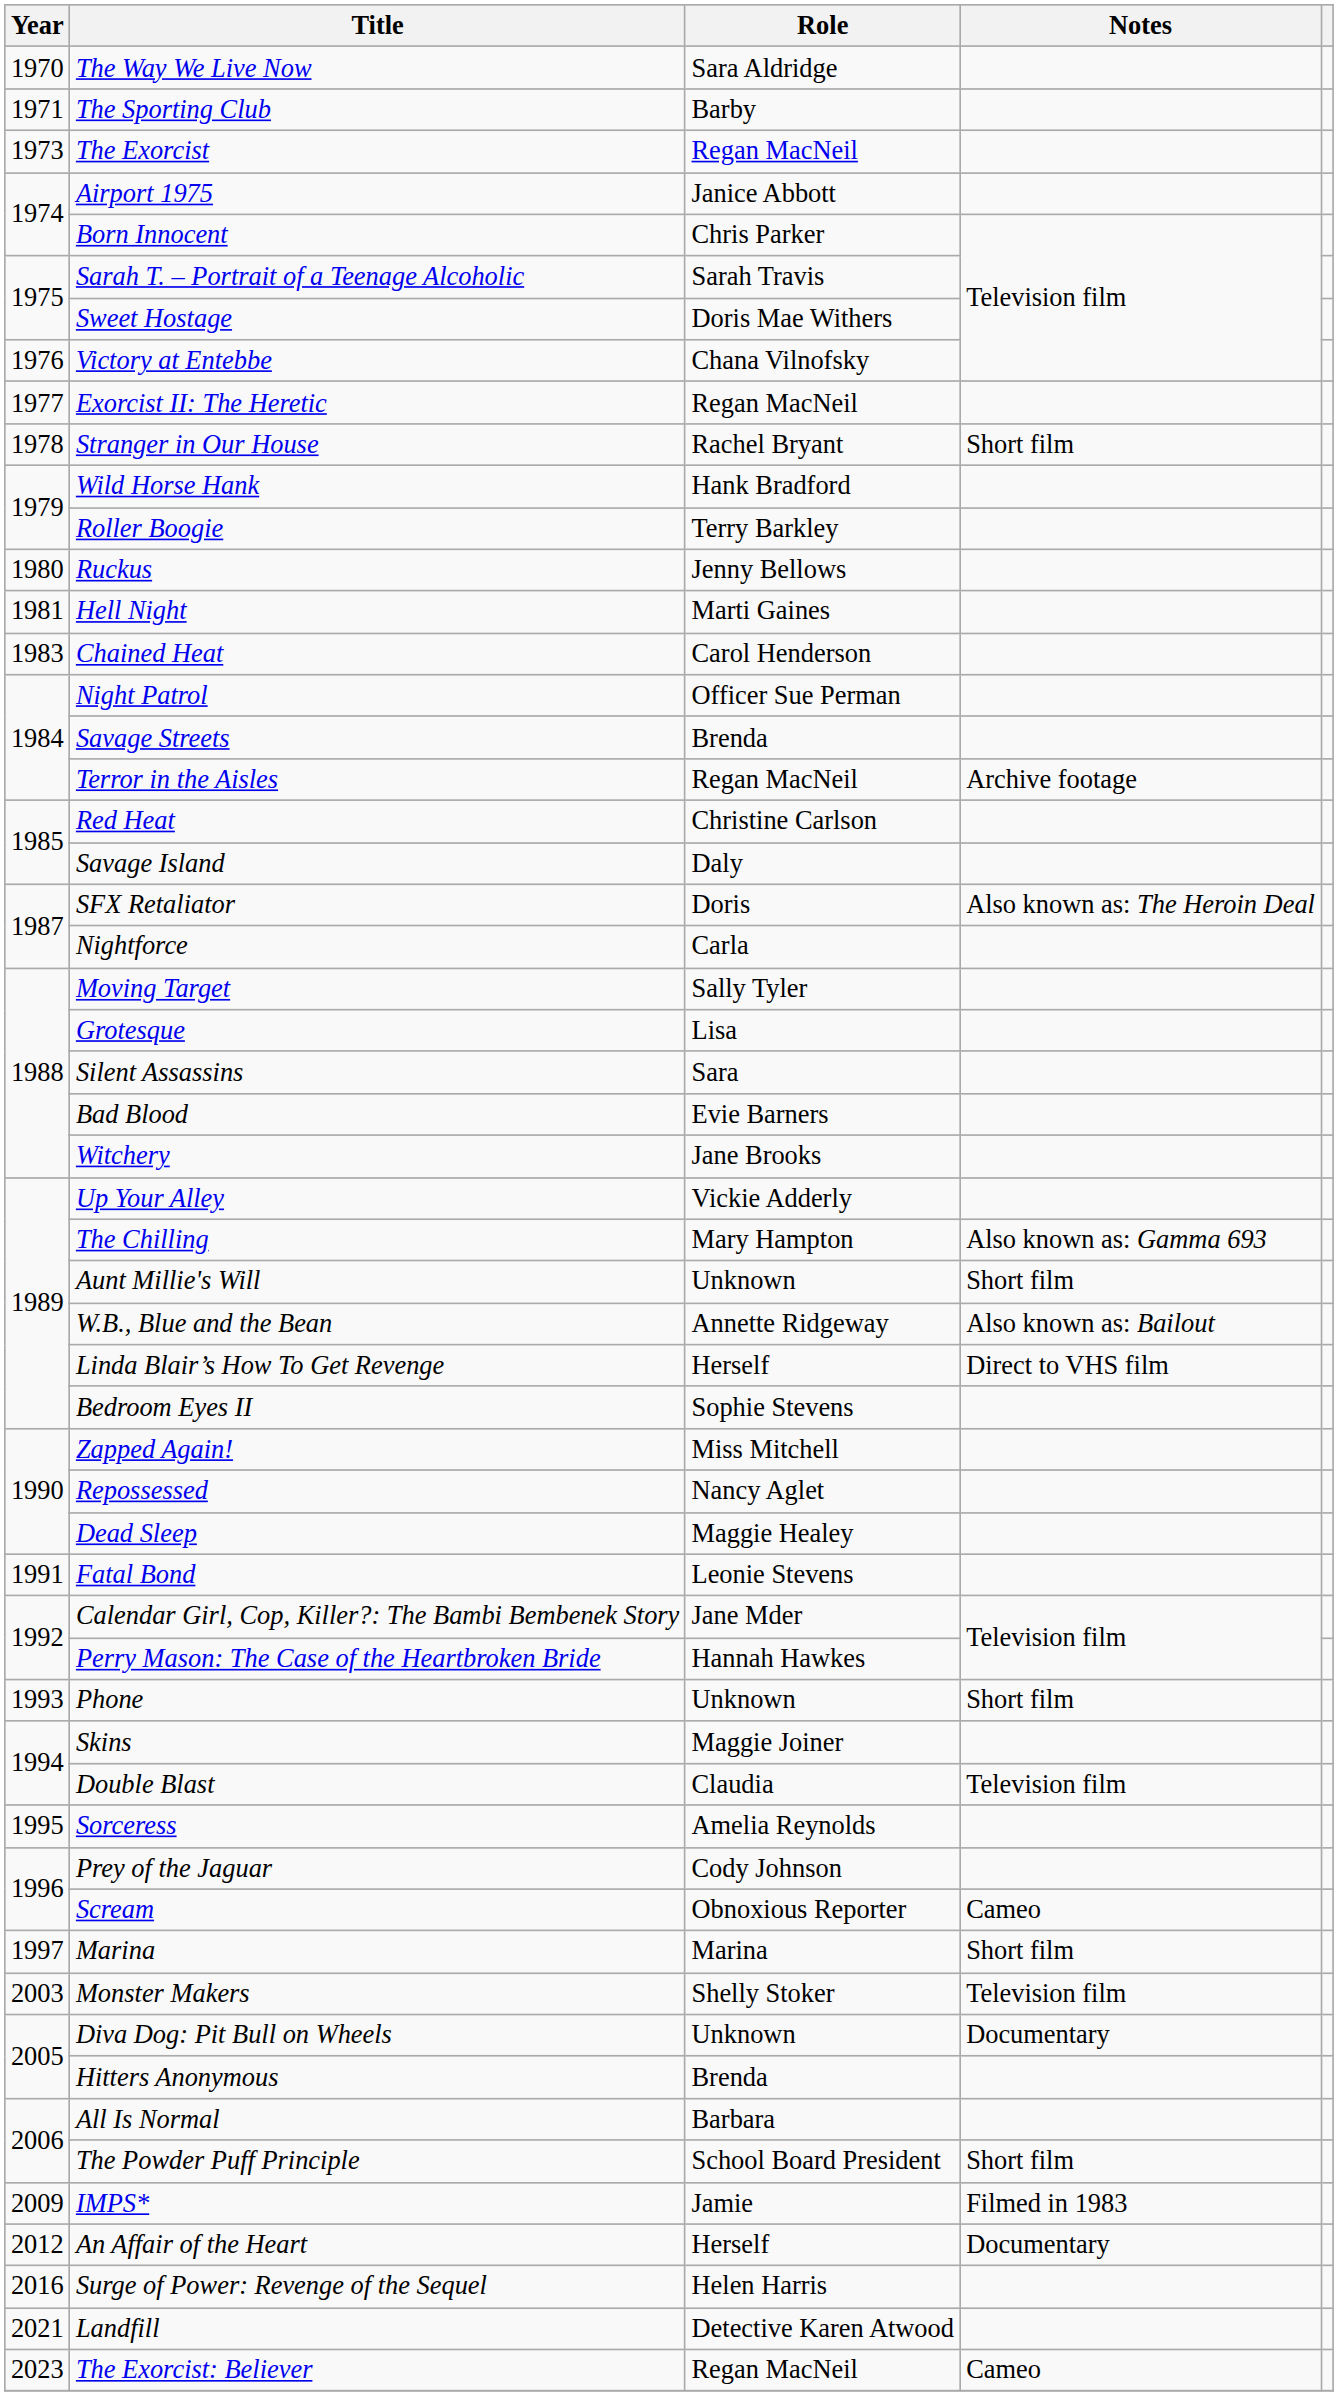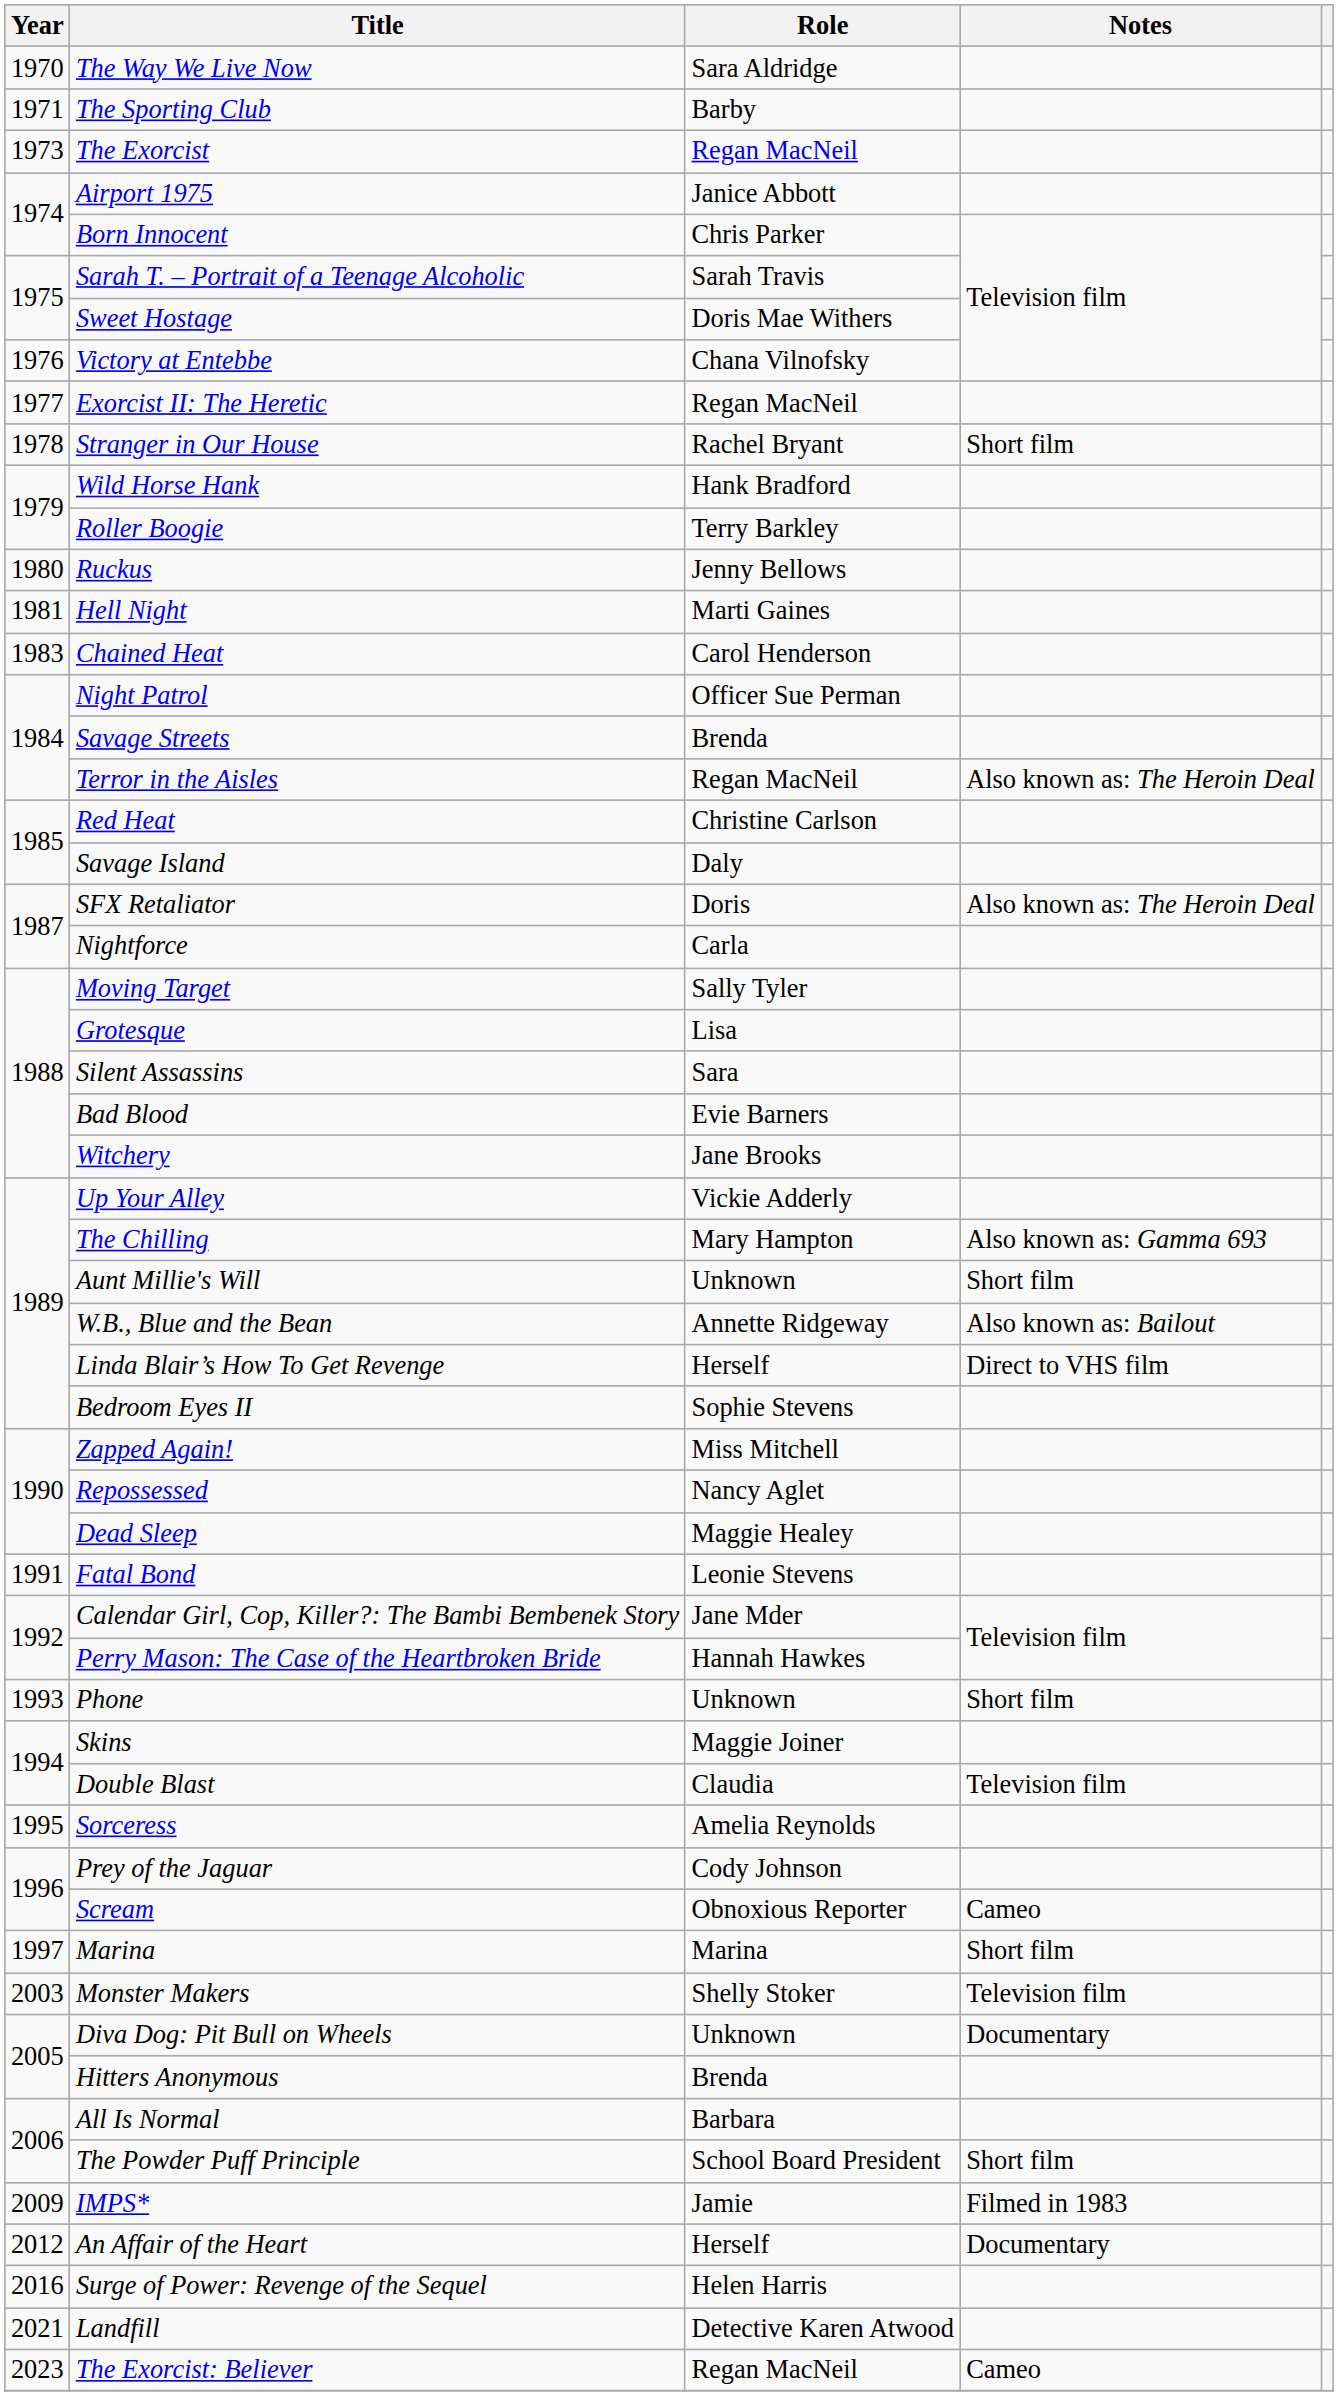 <table class="wikitable sortable">
 <tr>
 <th>Year</th>
 <th>Title</th>
 <th>Role</th>
 <th>Notes</th>
 <th class="unsortable"></th>
 </tr>
 <tr>
 <td>1970</td>
 <td><em><a href='#'>The Way We Live Now</a></em></td>
 <td>Sara Aldridge</td>
 <td></td>
 <td style=text-align:center></td>
 </tr>
 <tr>
 <td>1971</td>
 <td><em><a href='#'>The Sporting Club</a></em></td>
 <td>Barby</td>
 <td></td>
 <td style=text-align:center></td>
 </tr>
 <tr>
 <td>1973</td>
 <td><em><a href='#'>The Exorcist</a></em></td>
 <td><a href='#'>Regan MacNeil</a></td>
 <td></td>
 <td style="text-align:center"></td>
 </tr>
 <tr>
 <td rowspan="2">1974</td>
 <td><em><a href='#'>Airport 1975</a></em></td>
 <td>Janice Abbott</td>
 <td></td>
 <td style="text-align:center"></td>
 </tr>
 <tr>
 <td><em><a href='#'>Born Innocent</a></em></td>
 <td>Chris Parker</td>
 <td rowspan="4">Television film</td>
 <td style="text-align:center"></td>
 </tr>
 <tr>
 <td rowspan=2>1975</td>
 <td><em><a href='#'>Sarah T. – Portrait of a Teenage Alcoholic</a></em></td>
 <td>Sarah Travis</td>
 <td style="text-align:center"></td>
 </tr>
 <tr>
 <td><em><a href='#'>Sweet Hostage</a></em></td>
 <td>Doris Mae Withers</td>
 <td style="text-align:center"></td>
 </tr>
 <tr>
 <td>1976</td>
 <td><em><a href='#'>Victory at Entebbe</a></em></td>
 <td>Chana Vilnofsky</td>
 <td style="text-align:center"></td>
 </tr>
 <tr>
 <td>1977</td>
 <td><em><a href='#'>Exorcist II: The Heretic</a></em></td>
 <td>Regan MacNeil</td>
 <td></td>
 <td style="text-align:center"></td>
 </tr>
 <tr>
 <td>1978</td>
 <td><em><a href='#'>Stranger in Our House</a></em></td>
 <td>Rachel Bryant</td>
 <td>Short film</td>
 <td style=text-align:center></td>
 </tr>
 <tr>
 <td rowspan=2>1979</td>
 <td><em><a href='#'>Wild Horse Hank</a></em></td>
 <td>Hank Bradford</td>
 <td></td>
 <td style=text-align:center></td>
 </tr>
 <tr>
 <td><em><a href='#'>Roller Boogie</a></em></td>
 <td>Terry Barkley</td>
 <td></td>
 <td style=text-align:center></td>
 </tr>
 <tr>
 <td>1980</td>
 <td><em><a href='#'>Ruckus</a></em></td>
 <td>Jenny Bellows</td>
 <td></td>
 <td style=text-align:center></td>
 </tr>
 <tr>
 <td>1981</td>
 <td><em><a href='#'>Hell Night</a></em></td>
 <td>Marti Gaines</td>
 <td></td>
 <td style="text-align:center"></td>
 </tr>
 <tr>
 <td>1983</td>
 <td><em><a href='#'>Chained Heat</a></em></td>
 <td>Carol Henderson</td>
 <td></td>
 <td style="text-align:center"></td>
 </tr>
 <tr>
 <td rowspan=3>1984</td>
 <td><em><a href='#'>Night Patrol</a></em></td>
 <td>Officer Sue Perman</td>
 <td></td>
 <td style="text-align:center"></td>
 </tr>
 <tr>
 <td><em><a href='#'>Savage Streets</a></em></td>
 <td>Brenda</td>
 <td></td>
 <td style="text-align:center"></td>
 </tr>
 <tr>
 <td><em><a href='#'>Terror in the Aisles</a></em></td>
 <td>Regan MacNeil</td>
-<td>Archive footage</td>
+<td>Also known as: <em>The Heroin Deal</em></td>
 <td style=text-align:center></td>
 </tr>
 <tr>
 <td rowspan=2>1985</td>
 <td><em><a href='#'>Red Heat</a></em></td>
 <td>Christine Carlson</td>
 <td></td>
 <td style=text-align:center></td>
 </tr>
 <tr>
 <td><em>Savage Island</em></td>
 <td>Daly</td>
 <td></td>
 <td style="text-align:center"></td>
 </tr>
 <tr>
 <td rowspan=2>1987</td>
 <td><em>SFX Retaliator</em></td>
 <td>Doris</td>
 <td>Also known as: <em>The Heroin Deal</em></td>
 <td style=text-align:center></td>
 </tr>
 <tr>
 <td><em>Nightforce</em></td>
 <td>Carla</td>
 <td></td>
 <td style=text-align:center></td>
 </tr>
 <tr>
 <td rowspan=5>1988</td>
 <td><em><a href='#'>Moving Target</a></em></td>
 <td>Sally Tyler</td>
 <td></td>
 <td style=text-align:center></td>
 </tr>
 <tr>
 <td><em><a href='#'>Grotesque</a></em></td>
 <td>Lisa</td>
 <td></td>
 <td style=text-align:center></td>
 </tr>
 <tr>
 <td><em>Silent Assassins</em></td>
 <td>Sara</td>
 <td></td>
 <td style=text-align:center></td>
 </tr>
 <tr>
 <td><em>Bad Blood</em></td>
 <td>Evie Barners</td>
 <td></td>
 <td style="text-align:center"></td>
 </tr>
 <tr>
 <td><em><a href='#'>Witchery</a></em></td>
 <td>Jane Brooks</td>
 <td></td>
 <td style=text-align:center></td>
 </tr>
 <tr>
 <td rowspan="6">1989</td>
 <td><em><a href='#'>Up Your Alley</a></em></td>
 <td>Vickie Adderly</td>
 <td></td>
 <td style=text-align:center></td>
 </tr>
 <tr>
 <td><em><a href='#'>The Chilling</a></em></td>
 <td>Mary Hampton</td>
 <td>Also known as: <em>Gamma 693</em></td>
 <td style=text-align:center></td>
 </tr>
 <tr>
 <td><em>Aunt Millie's Will</em></td>
 <td>Unknown</td>
 <td>Short film</td>
 <td style=text-align:center></td>
 </tr>
 <tr>
 <td><em>W.B., Blue and the Bean</em></td>
 <td>Annette Ridgeway</td>
 <td>Also known as: <em>Bailout</em></td>
 <td style=text-align:center></td>
 </tr>
 <tr>
 <td><em>Linda Blair’s How To Get Revenge</em></td>
 <td>Herself</td>
 <td>Direct to VHS film</td>
 <td></td>
 </tr>
 <tr>
 <td><em>Bedroom Eyes II</em></td>
 <td>Sophie Stevens</td>
 <td></td>
 <td style=text-align:center></td>
 </tr>
 <tr>
 <td rowspan=3>1990</td>
 <td><em><a href='#'>Zapped Again!</a></em></td>
 <td>Miss Mitchell</td>
 <td></td>
 <td style=text-align:center></td>
 </tr>
 <tr>
 <td><em><a href='#'>Repossessed</a></em></td>
 <td>Nancy Aglet</td>
 <td></td>
 <td style=text-align:center></td>
 </tr>
 <tr>
 <td><em><a href='#'>Dead Sleep</a></em></td>
 <td>Maggie Healey</td>
 <td></td>
 <td style=text-align:center></td>
 </tr>
 <tr>
 <td>1991</td>
 <td><em><a href='#'>Fatal Bond</a></em></td>
 <td>Leonie Stevens</td>
 <td></td>
 <td style=text-align:center></td>
 </tr>
 <tr>
 <td rowspan=2>1992</td>
 <td><em>Calendar Girl, Cop, Killer?: The Bambi Bembenek Story</em></td>
 <td>Jane Mder</td>
 <td rowspan="2">Television film</td>
 <td style=text-align:center></td>
 </tr>
 <tr>
 <td><em><a href='#'>Perry Mason: The Case of the Heartbroken Bride</a></em></td>
 <td>Hannah Hawkes</td>
 <td style="text-align:center"></td>
 </tr>
 <tr>
 <td>1993</td>
 <td><em>Phone</em></td>
 <td>Unknown</td>
 <td>Short film</td>
 <td style=text-align:center></td>
 </tr>
 <tr>
 <td rowspan=2>1994</td>
 <td><em>Skins</em></td>
 <td>Maggie Joiner</td>
 <td></td>
 <td style=text-align:center></td>
 </tr>
 <tr>
 <td><em>Double Blast</em></td>
 <td>Claudia</td>
 <td>Television film</td>
 <td style=text-align:center></td>
 </tr>
 <tr>
 <td>1995</td>
 <td><em><a href='#'>Sorceress</a></em></td>
 <td>Amelia Reynolds</td>
 <td></td>
 <td style=text-align:center></td>
 </tr>
 <tr>
 <td rowspan=2>1996</td>
 <td><em>Prey of the Jaguar</em></td>
 <td>Cody Johnson</td>
 <td></td>
 <td style=text-align:center></td>
 </tr>
 <tr>
 <td><em><a href='#'>Scream</a></em></td>
 <td>Obnoxious Reporter</td>
 <td>Cameo</td>
 <td style=text-align:center></td>
 </tr>
 <tr>
 <td>1997</td>
 <td><em>Marina</em></td>
 <td>Marina</td>
 <td>Short film</td>
 <td style=text-align:center></td>
 </tr>
 <tr>
 <td>2003</td>
 <td><em>Monster Makers</em></td>
 <td>Shelly Stoker</td>
 <td>Television film</td>
 <td style=text-align:center></td>
 </tr>
 <tr>
 <td rowspan=2>2005</td>
 <td><em>Diva Dog: Pit Bull on Wheels</em></td>
 <td>Unknown</td>
 <td>Documentary</td>
 <td style=text-align:center></td>
 </tr>
 <tr>
 <td><em>Hitters Anonymous</em></td>
 <td>Brenda</td>
 <td></td>
 <td style=text-align:center></td>
 </tr>
 <tr>
 <td rowspan=2>2006</td>
 <td><em>All Is Normal</em></td>
 <td>Barbara</td>
 <td></td>
 <td style=text-align:center></td>
 </tr>
 <tr>
 <td><em>The Powder Puff Principle</em></td>
 <td>School Board President</td>
 <td>Short film</td>
 <td style=text-align:center></td>
 </tr>
 <tr>
 <td>2009</td>
 <td><em><a href='#'>IMPS*</a></em></td>
 <td>Jamie</td>
 <td>Filmed in 1983</td>
 <td style=text-align:center></td>
 </tr>
 <tr>
 <td>2012</td>
 <td><em>An Affair of the Heart</em></td>
 <td>Herself</td>
 <td>Documentary</td>
 <td style=text-align:center></td>
 </tr>
 <tr>
 <td>2016</td>
 <td><em>Surge of Power: Revenge of the Sequel </em></td>
 <td>Helen Harris</td>
 <td></td>
 <td style=text-align:center></td>
 </tr>
 <tr>
 <td>2021</td>
 <td><em>Landfill</em></td>
 <td>Detective Karen Atwood</td>
 <td></td>
 <td style="text-align:center"></td>
 </tr>
 <tr>
 <td>2023</td>
 <td><em><a href='#'>The Exorcist: Believer</a></em></td>
 <td>Regan MacNeil</td>
 <td>Cameo</td>
 <td style="text-align:center"></td>
 </tr>
 <tr>
 </tr>
 </table>
